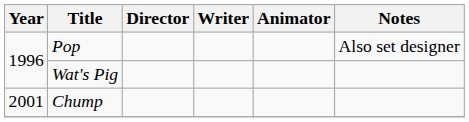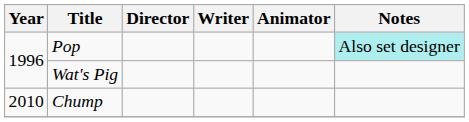 <table class="wikitable">
 <tr>
 <th>Year</th>
 <th>Title</th>
 <th>Director</th>
 <th>Writer</th>
 <th>Animator</th>
 <th>Notes</th>
 </tr>
 <tr>
 <td rowspan=2>1996</td>
 <td><em>Pop</em></td>
 <td></td>
 <td></td>
 <td></td>
-<td>Also set designer</td>
+<td style="background: paleturquoise;">Also set designer</td>
 </tr>
 <tr>
 <td><em>Wat's Pig</em></td>
 <td></td>
 <td></td>
 <td></td>
 <td></td>
 </tr>
 <tr>
-<td>2001</td>
+<td>2010</td>
 <td><em>Chump</em></td>
 <td></td>
 <td></td>
 <td></td>
 <td></td>
 </tr>
 <tr>
 </tr>
 </table>
